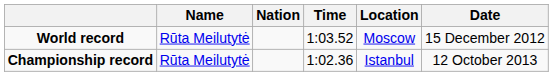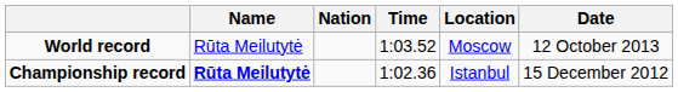 <table class=wikitable style=text-align:center>
 <tr>
 <th></th>
 <th>Name</th>
 <th>Nation</th>
 <th>Time</th>
 <th>Location</th>
 <th>Date</th>
 </tr>
 <tr>
 <td><strong>World record</strong></td>
 <td align=left><a href='#'>Rūta Meilutytė</a></td>
 <td align=left></td>
 <td align=left>1:03.52</td>
 <td><a href='#'>Moscow</a></td>
-<td>15 December 2012</td>
+<td>12 October 2013</td>
 </tr>
 <tr>
 <td><strong>Championship record</strong></td>
-<td align=left><a href='#'>Rūta Meilutytė</a></td>
+<td align=left><strong><a href='#'>Rūta Meilutytė</a></strong></td>
 <td align=left></td>
 <td align=left>1:02.36</td>
 <td><a href='#'>Istanbul</a></td>
-<td>12 October 2013</td>
+<td>15 December 2012</td>
 </tr>
 </table>
